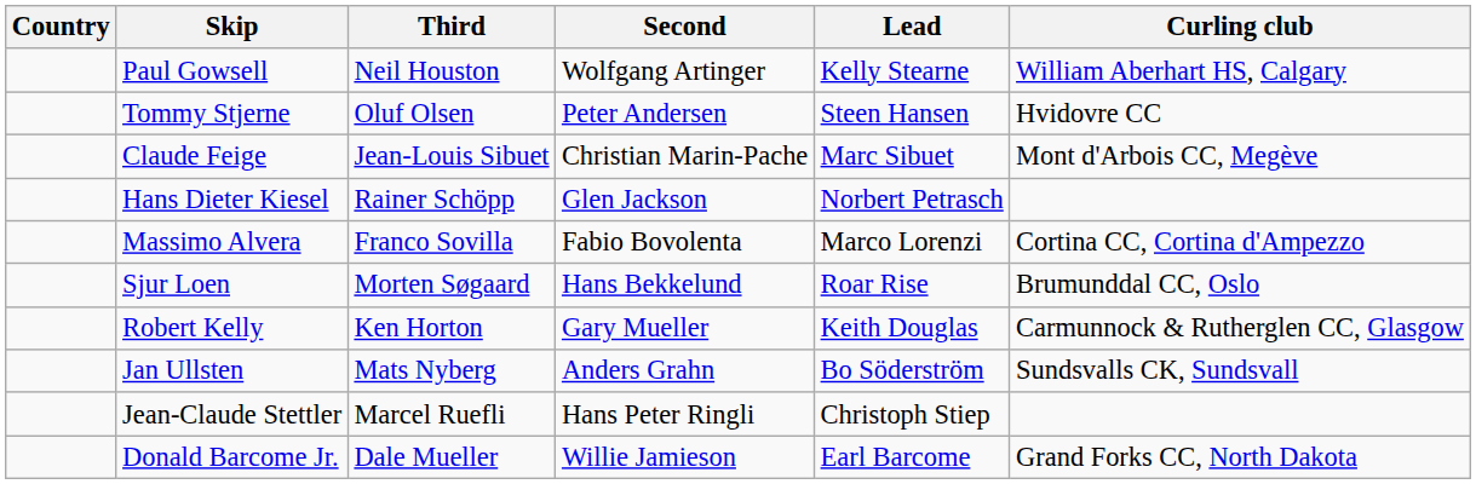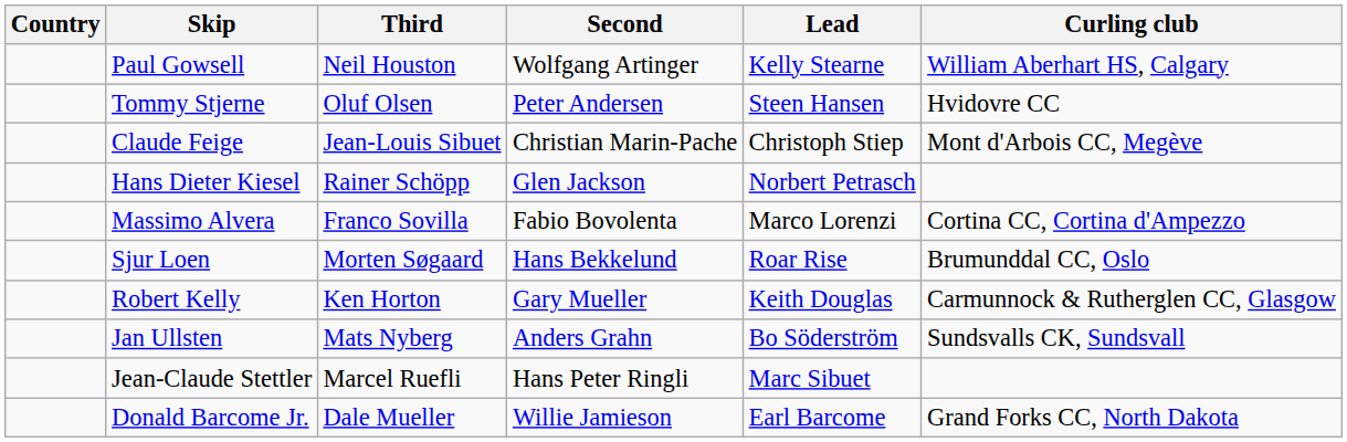 <table class=wikitable>
 <tr>
 <th>Country</th>
 <th>Skip</th>
 <th>Third</th>
 <th>Second</th>
 <th>Lead</th>
 <th>Curling club</th>
 </tr>
 <tr>
 <td></td>
 <td><a href='#'>Paul Gowsell</a></td>
 <td><a href='#'>Neil Houston</a></td>
 <td>Wolfgang Artinger</td>
 <td><a href='#'>Kelly Stearne</a></td>
 <td><a href='#'>William Aberhart HS</a>, <a href='#'>Calgary</a></td>
 </tr>
 <tr>
 <td></td>
 <td><a href='#'>Tommy Stjerne</a></td>
 <td><a href='#'>Oluf Olsen</a></td>
 <td><a href='#'>Peter Andersen</a></td>
 <td><a href='#'>Steen Hansen</a></td>
 <td>Hvidovre CC</td>
 </tr>
 <tr>
 <td></td>
 <td><a href='#'>Claude Feige</a></td>
 <td><a href='#'>Jean-Louis Sibuet</a></td>
 <td>Christian Marin-Pache</td>
-<td><a href='#'>Marc Sibuet</a></td>
+<td>Christoph Stiep</td>
 <td>Mont d'Arbois CC, <a href='#'>Megève</a></td>
 </tr>
 <tr>
 <td></td>
 <td><a href='#'>Hans Dieter Kiesel</a></td>
 <td><a href='#'>Rainer Schöpp</a></td>
 <td><a href='#'>Glen Jackson</a></td>
 <td><a href='#'>Norbert Petrasch</a></td>
 <td></td>
 </tr>
 <tr>
 <td></td>
 <td><a href='#'>Massimo Alvera</a></td>
 <td><a href='#'>Franco Sovilla</a></td>
 <td>Fabio Bovolenta</td>
 <td>Marco Lorenzi</td>
 <td>Cortina CC, <a href='#'>Cortina d'Ampezzo</a></td>
 </tr>
 <tr>
 <td></td>
 <td><a href='#'>Sjur Loen</a></td>
 <td><a href='#'>Morten Søgaard</a></td>
 <td><a href='#'>Hans Bekkelund</a></td>
 <td><a href='#'>Roar Rise</a></td>
 <td>Brumunddal CC, <a href='#'>Oslo</a></td>
 </tr>
 <tr>
 <td></td>
 <td><a href='#'>Robert Kelly</a></td>
 <td><a href='#'>Ken Horton</a></td>
 <td><a href='#'>Gary Mueller</a></td>
 <td><a href='#'>Keith Douglas</a></td>
 <td>Carmunnock & Rutherglen CC, <a href='#'>Glasgow</a></td>
 </tr>
 <tr>
 <td></td>
 <td><a href='#'>Jan Ullsten</a></td>
 <td><a href='#'>Mats Nyberg</a></td>
 <td><a href='#'>Anders Grahn</a></td>
 <td><a href='#'>Bo Söderström</a></td>
 <td>Sundsvalls CK, <a href='#'>Sundsvall</a></td>
 </tr>
 <tr>
 <td></td>
 <td>Jean-Claude Stettler</td>
 <td>Marcel Ruefli</td>
 <td>Hans Peter Ringli</td>
-<td>Christoph Stiep</td>
+<td><a href='#'>Marc Sibuet</a></td>
 <td></td>
 </tr>
 <tr>
 <td></td>
 <td><a href='#'>Donald Barcome Jr.</a></td>
 <td><a href='#'>Dale Mueller</a></td>
 <td><a href='#'>Willie Jamieson</a></td>
 <td><a href='#'>Earl Barcome</a></td>
 <td>Grand Forks CC, <a href='#'>North Dakota</a></td>
 </tr>
 </table>
